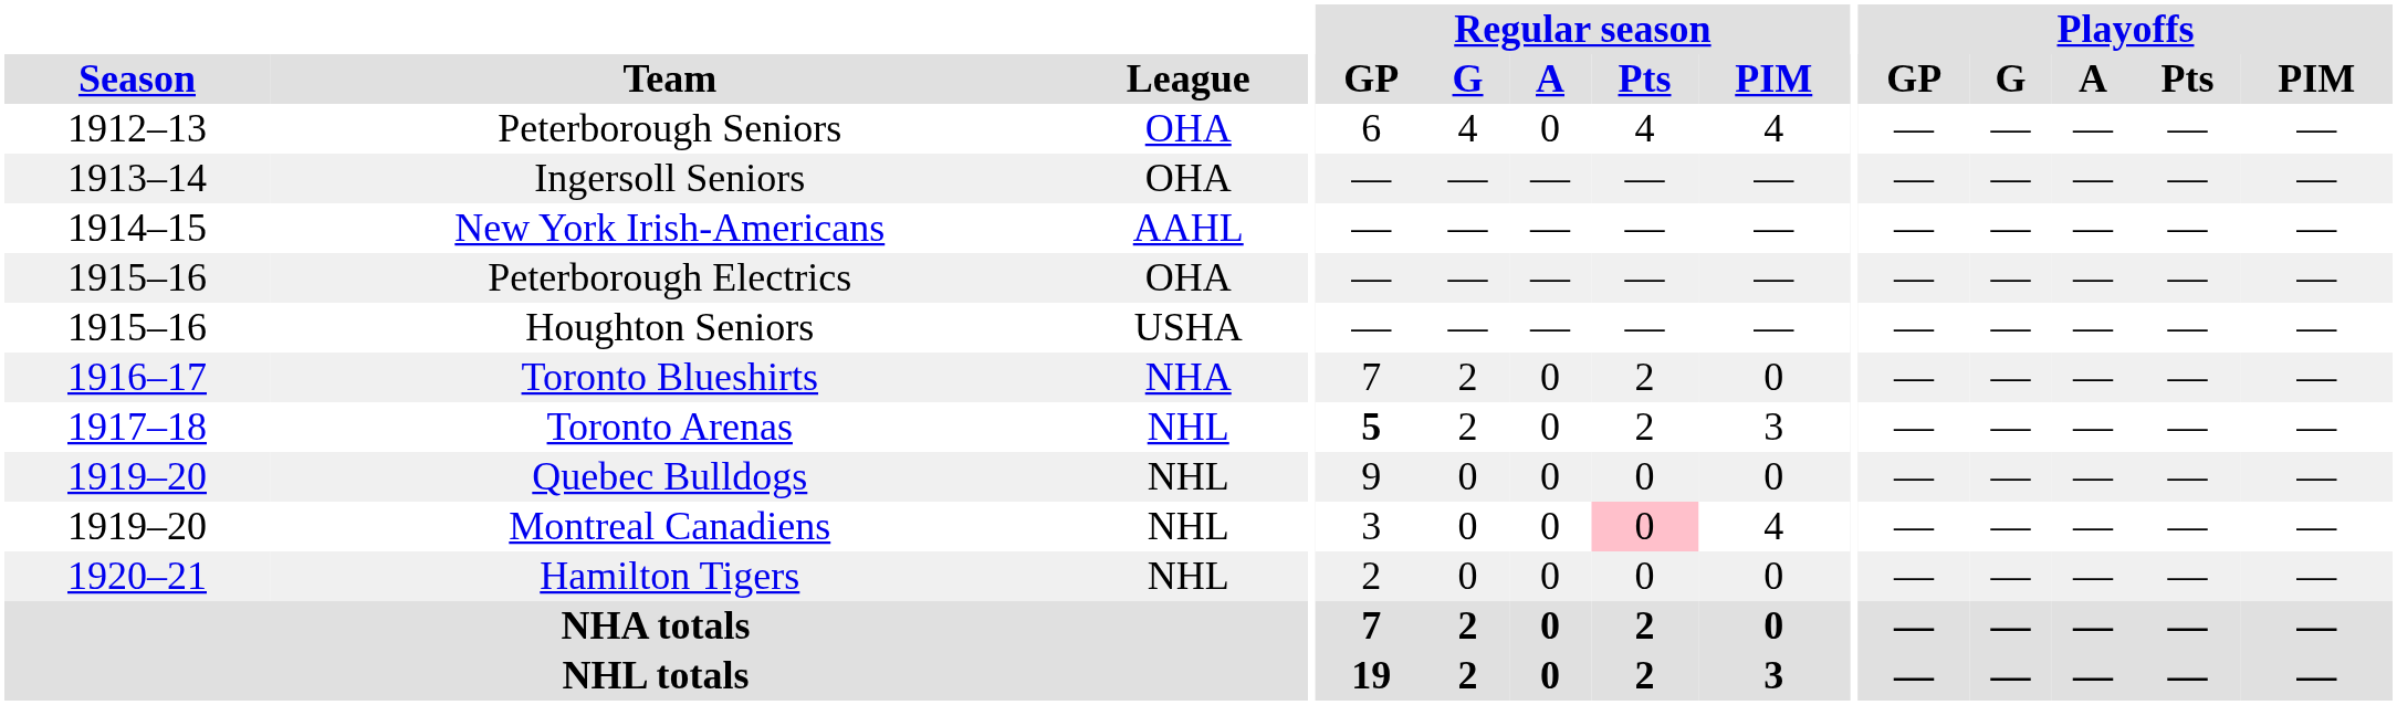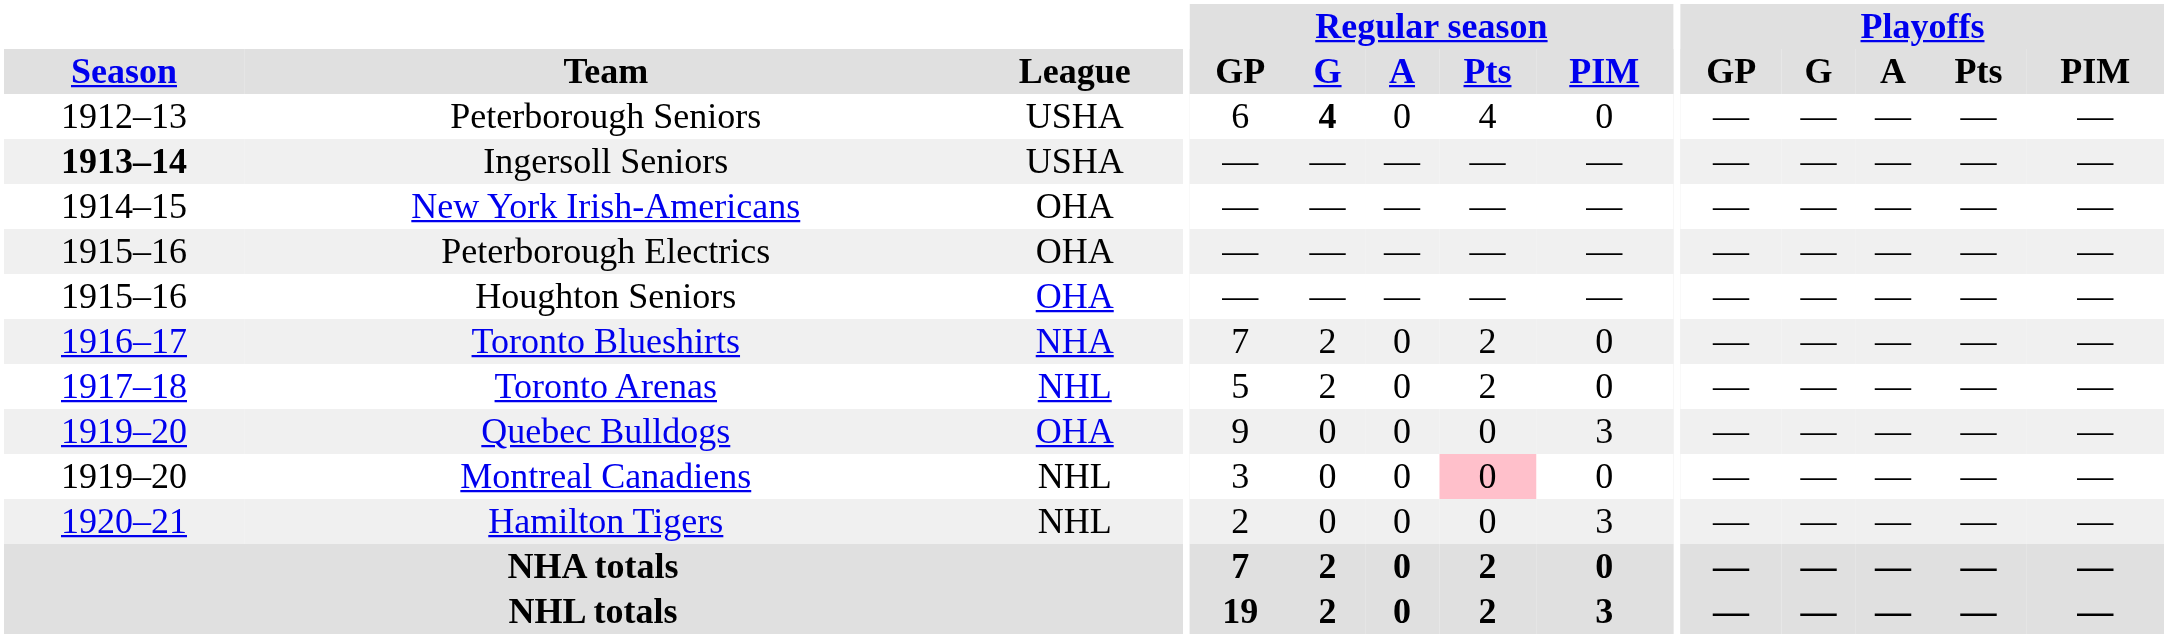 <table border="0" cellpadding="1" cellspacing="0" style="text-align:center; width:60em">
 <tr bgcolor="#e0e0e0">
 <th colspan="3" bgcolor="#ffffff"></th>
 <th rowspan="100" bgcolor="#ffffff"></th>
 <th colspan="5"><a href='#'>Regular season</a></th>
 <th rowspan="100" bgcolor="#ffffff"></th>
 <th colspan="5"><a href='#'>Playoffs</a></th>
 </tr>
 <tr bgcolor="#e0e0e0">
 <th><a href='#'>Season</a></th>
 <th>Team</th>
 <th>League</th>
 <th>GP</th>
 <th><a href='#'>G</a></th>
 <th><a href='#'>A</a></th>
 <th><a href='#'>Pts</a></th>
 <th><a href='#'>PIM</a></th>
 <th>GP</th>
 <th>G</th>
 <th>A</th>
 <th>Pts</th>
 <th>PIM</th>
 </tr>
 <tr>
 <td>1912–13</td>
 <td>Peterborough Seniors</td>
-<td><a href='#'>OHA</a></td>
+<td>USHA</td>
 <td>6</td>
+<td><strong>4</strong></td>
+<td>0</td>
 <td>4</td>
 <td>0</td>
-<td>4</td>
-<td>4</td>
 <td>—</td>
 <td>—</td>
 <td>—</td>
 <td>—</td>
 <td>—</td>
 </tr>
 <tr bgcolor="#f0f0f0">
-<td>1913–14</td>
+<td><strong>1913–14</strong></td>
 <td>Ingersoll Seniors</td>
-<td>OHA</td>
+<td>USHA</td>
 <td>—</td>
 <td>—</td>
 <td>—</td>
 <td>—</td>
 <td>—</td>
 <td>—</td>
 <td>—</td>
 <td>—</td>
 <td>—</td>
 <td>—</td>
 </tr>
 <tr>
 <td>1914–15</td>
 <td><a href='#'>New York Irish-Americans</a></td>
-<td><a href='#'>AAHL</a></td>
+<td>OHA</td>
 <td>—</td>
 <td>—</td>
 <td>—</td>
 <td>—</td>
 <td>—</td>
 <td>—</td>
 <td>—</td>
 <td>—</td>
 <td>—</td>
 <td>—</td>
 </tr>
 <tr bgcolor="#f0f0f0">
 <td>1915–16</td>
 <td>Peterborough Electrics</td>
 <td>OHA</td>
 <td>—</td>
 <td>—</td>
 <td>—</td>
 <td>—</td>
 <td>—</td>
 <td>—</td>
 <td>—</td>
 <td>—</td>
 <td>—</td>
 <td>—</td>
 </tr>
 <tr>
 <td>1915–16</td>
 <td>Houghton Seniors</td>
-<td>USHA</td>
+<td><a href='#'>OHA</a></td>
 <td>—</td>
 <td>—</td>
 <td>—</td>
 <td>—</td>
 <td>—</td>
 <td>—</td>
 <td>—</td>
 <td>—</td>
 <td>—</td>
 <td>—</td>
 </tr>
 <tr bgcolor="#f0f0f0">
 <td><a href='#'>1916–17</a></td>
 <td><a href='#'>Toronto Blueshirts</a></td>
 <td><a href='#'>NHA</a></td>
 <td>7</td>
 <td>2</td>
 <td>0</td>
 <td>2</td>
 <td>0</td>
 <td>—</td>
 <td>—</td>
 <td>—</td>
 <td>—</td>
 <td>—</td>
 </tr>
 <tr>
 <td><a href='#'>1917–18</a></td>
 <td><a href='#'>Toronto Arenas</a></td>
 <td><a href='#'>NHL</a></td>
-<td><strong>5</strong></td>
+<td>5</td>
 <td>2</td>
 <td>0</td>
 <td>2</td>
-<td>3</td>
+<td>0</td>
 <td>—</td>
 <td>—</td>
 <td>—</td>
 <td>—</td>
 <td>—</td>
 </tr>
 <tr bgcolor="#f0f0f0">
 <td><a href='#'>1919–20</a></td>
 <td><a href='#'>Quebec Bulldogs</a></td>
-<td>NHL</td>
+<td><a href='#'>OHA</a></td>
 <td>9</td>
 <td>0</td>
 <td>0</td>
 <td>0</td>
-<td>0</td>
+<td>3</td>
 <td>—</td>
 <td>—</td>
 <td>—</td>
 <td>—</td>
 <td>—</td>
 </tr>
 <tr>
 <td>1919–20</td>
 <td><a href='#'>Montreal Canadiens</a></td>
 <td>NHL</td>
 <td>3</td>
 <td>0</td>
 <td>0</td>
 <td style="background: pink;">0</td>
-<td>4</td>
+<td>0</td>
 <td>—</td>
 <td>—</td>
 <td>—</td>
 <td>—</td>
 <td>—</td>
 </tr>
 <tr bgcolor="#f0f0f0">
 <td><a href='#'>1920–21</a></td>
 <td><a href='#'>Hamilton Tigers</a></td>
 <td>NHL</td>
 <td>2</td>
 <td>0</td>
 <td>0</td>
 <td>0</td>
-<td>0</td>
+<td>3</td>
 <td>—</td>
 <td>—</td>
 <td>—</td>
 <td>—</td>
 <td>—</td>
 </tr>
 <tr bgcolor="#e0e0e0">
 <th colspan="3">NHA totals</th>
 <th>7</th>
 <th>2</th>
 <th>0</th>
 <th>2</th>
 <th>0</th>
 <th>—</th>
 <th>—</th>
 <th>—</th>
 <th>—</th>
 <th>—</th>
 </tr>
 <tr bgcolor="#e0e0e0">
 <th colspan="3">NHL totals</th>
 <th>19</th>
 <th>2</th>
 <th>0</th>
 <th>2</th>
 <th>3</th>
 <th>—</th>
 <th>—</th>
 <th>—</th>
 <th>—</th>
 <th>—</th>
 </tr>
 </table>
